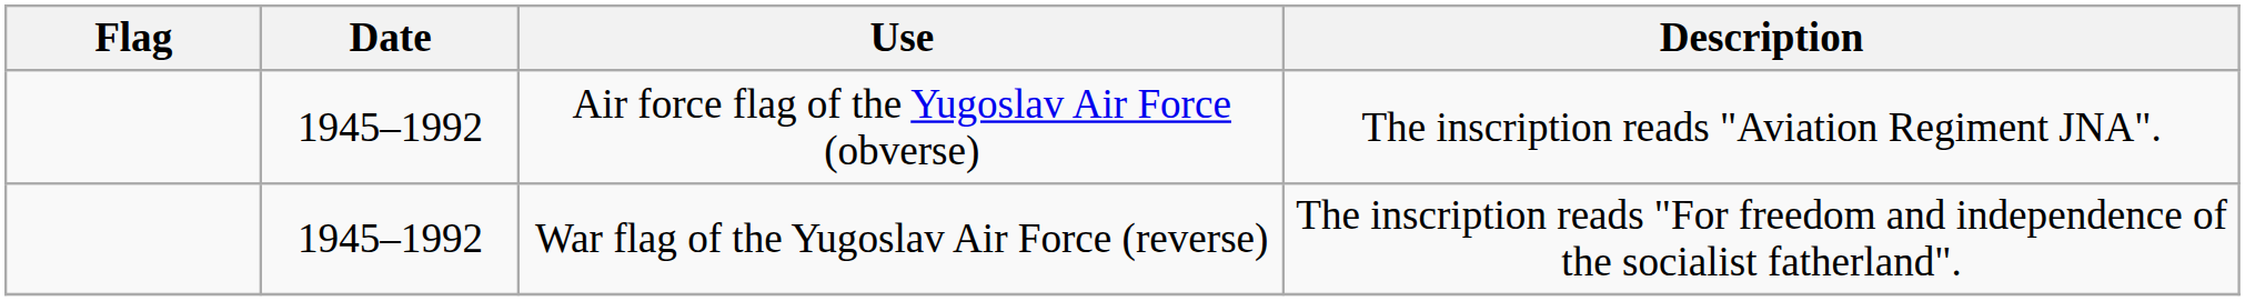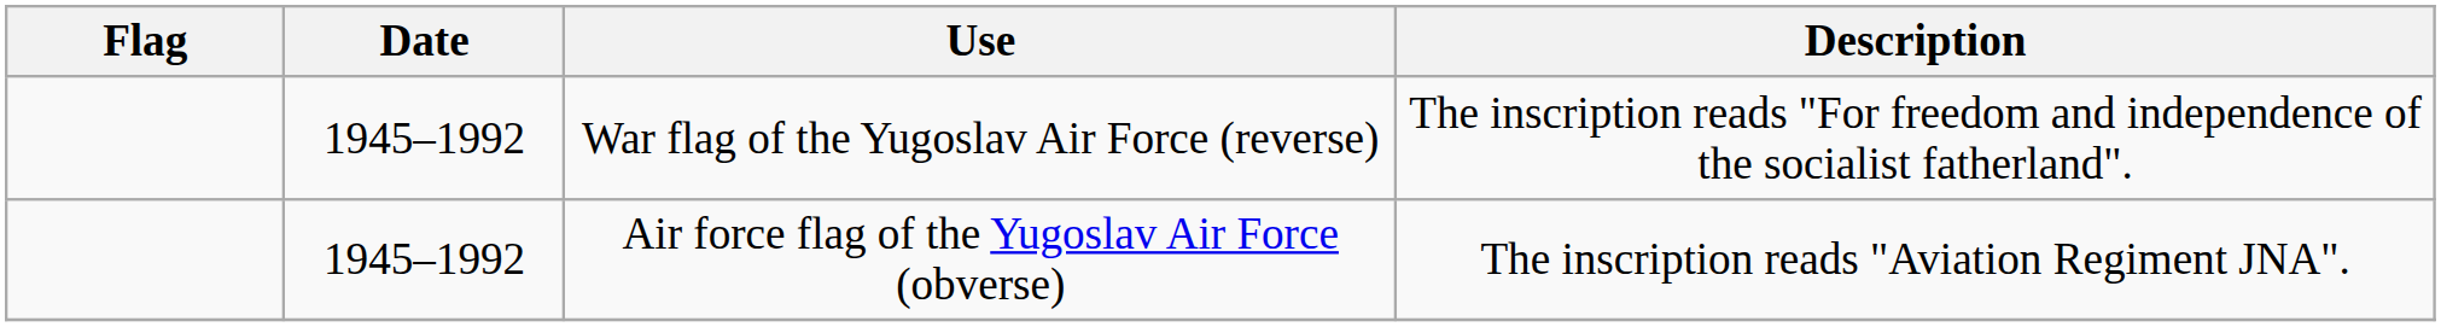 <table class="wikitable" style="text-align:center;">
 <tr style="background:#efefef;">
 <th style="width:100px;">Flag</th>
 <th style="width:100px;">Date</th>
 <th style="width:320px; text-align:center;">Use</th>
 <th style="width:400px; text-align:center;">Description</th>
 </tr>
 <tr>
 <td></td>
 <td>1945–1992</td>
+<td>War flag of the Yugoslav Air Force (reverse) </td>
+<td>The inscription reads "For freedom and independence of the socialist fatherland".</td>
+</tr>
+<tr>
+<td></td>
+<td>1945–1992</td>
 <td>Air force flag of the <a href='#'>Yugoslav Air Force</a> (obverse) </td>
 <td>The inscription reads "Aviation Regiment JNA".</td>
 </tr>
 <tr>
-<td></td>
-<td>1945–1992</td>
-<td>War flag of the Yugoslav Air Force (reverse) </td>
-<td>The inscription reads "For freedom and independence of the socialist fatherland".</td>
-</tr>
-<tr>
 </tr>
 </table>
